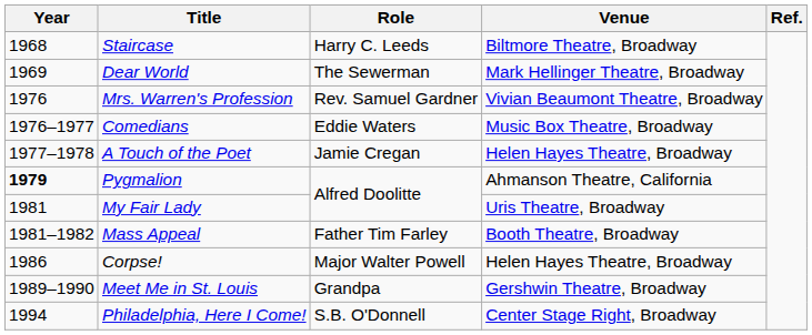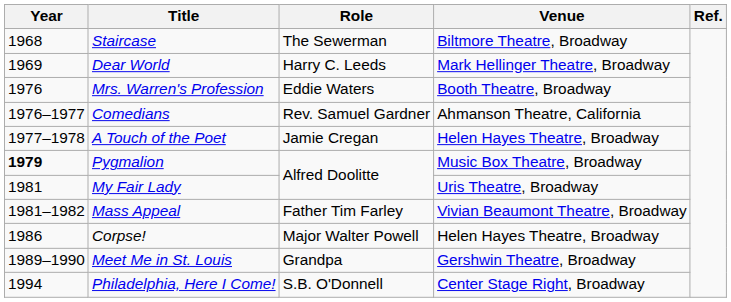 <table class = "wikitable sortable">
 <tr>
 <th>Year</th>
 <th>Title</th>
 <th>Role</th>
 <th>Venue</th>
 <th>Ref.</th>
 </tr>
 <tr>
 <td>1968</td>
 <td><em><a href='#'>Staircase</a></em></td>
-<td>Harry C. Leeds</td>
+<td>The Sewerman</td>
 <td><a href='#'>Biltmore Theatre</a>, Broadway</td>
 <td rowspan=12></td>
 </tr>
 <tr>
 <td>1969</td>
 <td><em><a href='#'>Dear World</a></em></td>
-<td>The Sewerman</td>
+<td>Harry C. Leeds</td>
 <td><a href='#'>Mark Hellinger Theatre</a>, Broadway</td>
 </tr>
 <tr>
 <td>1976</td>
 <td><em><a href='#'>Mrs. Warren's Profession</a></em></td>
-<td>Rev. Samuel Gardner</td>
-<td><a href='#'>Vivian Beaumont Theatre</a>, Broadway</td>
+<td>Eddie Waters</td>
+<td><a href='#'>Booth Theatre</a>, Broadway</td>
 </tr>
 <tr>
 <td>1976–1977</td>
 <td><em><a href='#'>Comedians</a></em></td>
-<td>Eddie Waters</td>
-<td><a href='#'>Music Box Theatre</a>, Broadway</td>
+<td>Rev. Samuel Gardner</td>
+<td>Ahmanson Theatre, California</td>
 </tr>
 <tr>
 <td>1977–1978</td>
 <td><em><a href='#'>A Touch of the Poet</a></em></td>
 <td>Jamie Cregan</td>
 <td><a href='#'>Helen Hayes Theatre</a>, Broadway</td>
 </tr>
 <tr>
 <td><strong>1979</strong></td>
 <td><em><a href='#'>Pygmalion</a></em></td>
 <td rowspan=2>Alfred Doolitte</td>
-<td>Ahmanson Theatre, California</td>
+<td><a href='#'>Music Box Theatre</a>, Broadway</td>
 </tr>
 <tr>
 <td>1981</td>
 <td><em><a href='#'>My Fair Lady</a></em></td>
 <td><a href='#'>Uris Theatre</a>, Broadway</td>
 </tr>
 <tr>
 <td>1981–1982</td>
 <td><em><a href='#'>Mass Appeal</a></em></td>
 <td>Father Tim Farley</td>
-<td><a href='#'>Booth Theatre</a>, Broadway</td>
+<td><a href='#'>Vivian Beaumont Theatre</a>, Broadway</td>
 </tr>
 <tr>
 <td>1986</td>
 <td><em>Corpse!</em></td>
 <td>Major Walter Powell</td>
 <td>Helen Hayes Theatre, Broadway</td>
 </tr>
 <tr>
 <td>1989–1990</td>
 <td><em><a href='#'>Meet Me in St. Louis</a></em></td>
 <td>Grandpa</td>
 <td><a href='#'>Gershwin Theatre</a>, Broadway</td>
 </tr>
 <tr>
 <td>1994</td>
 <td><em><a href='#'>Philadelphia, Here I Come!</a></em></td>
 <td>S.B. O'Donnell</td>
 <td><a href='#'>Center Stage Right</a>, Broadway</td>
 </tr>
 </table>
